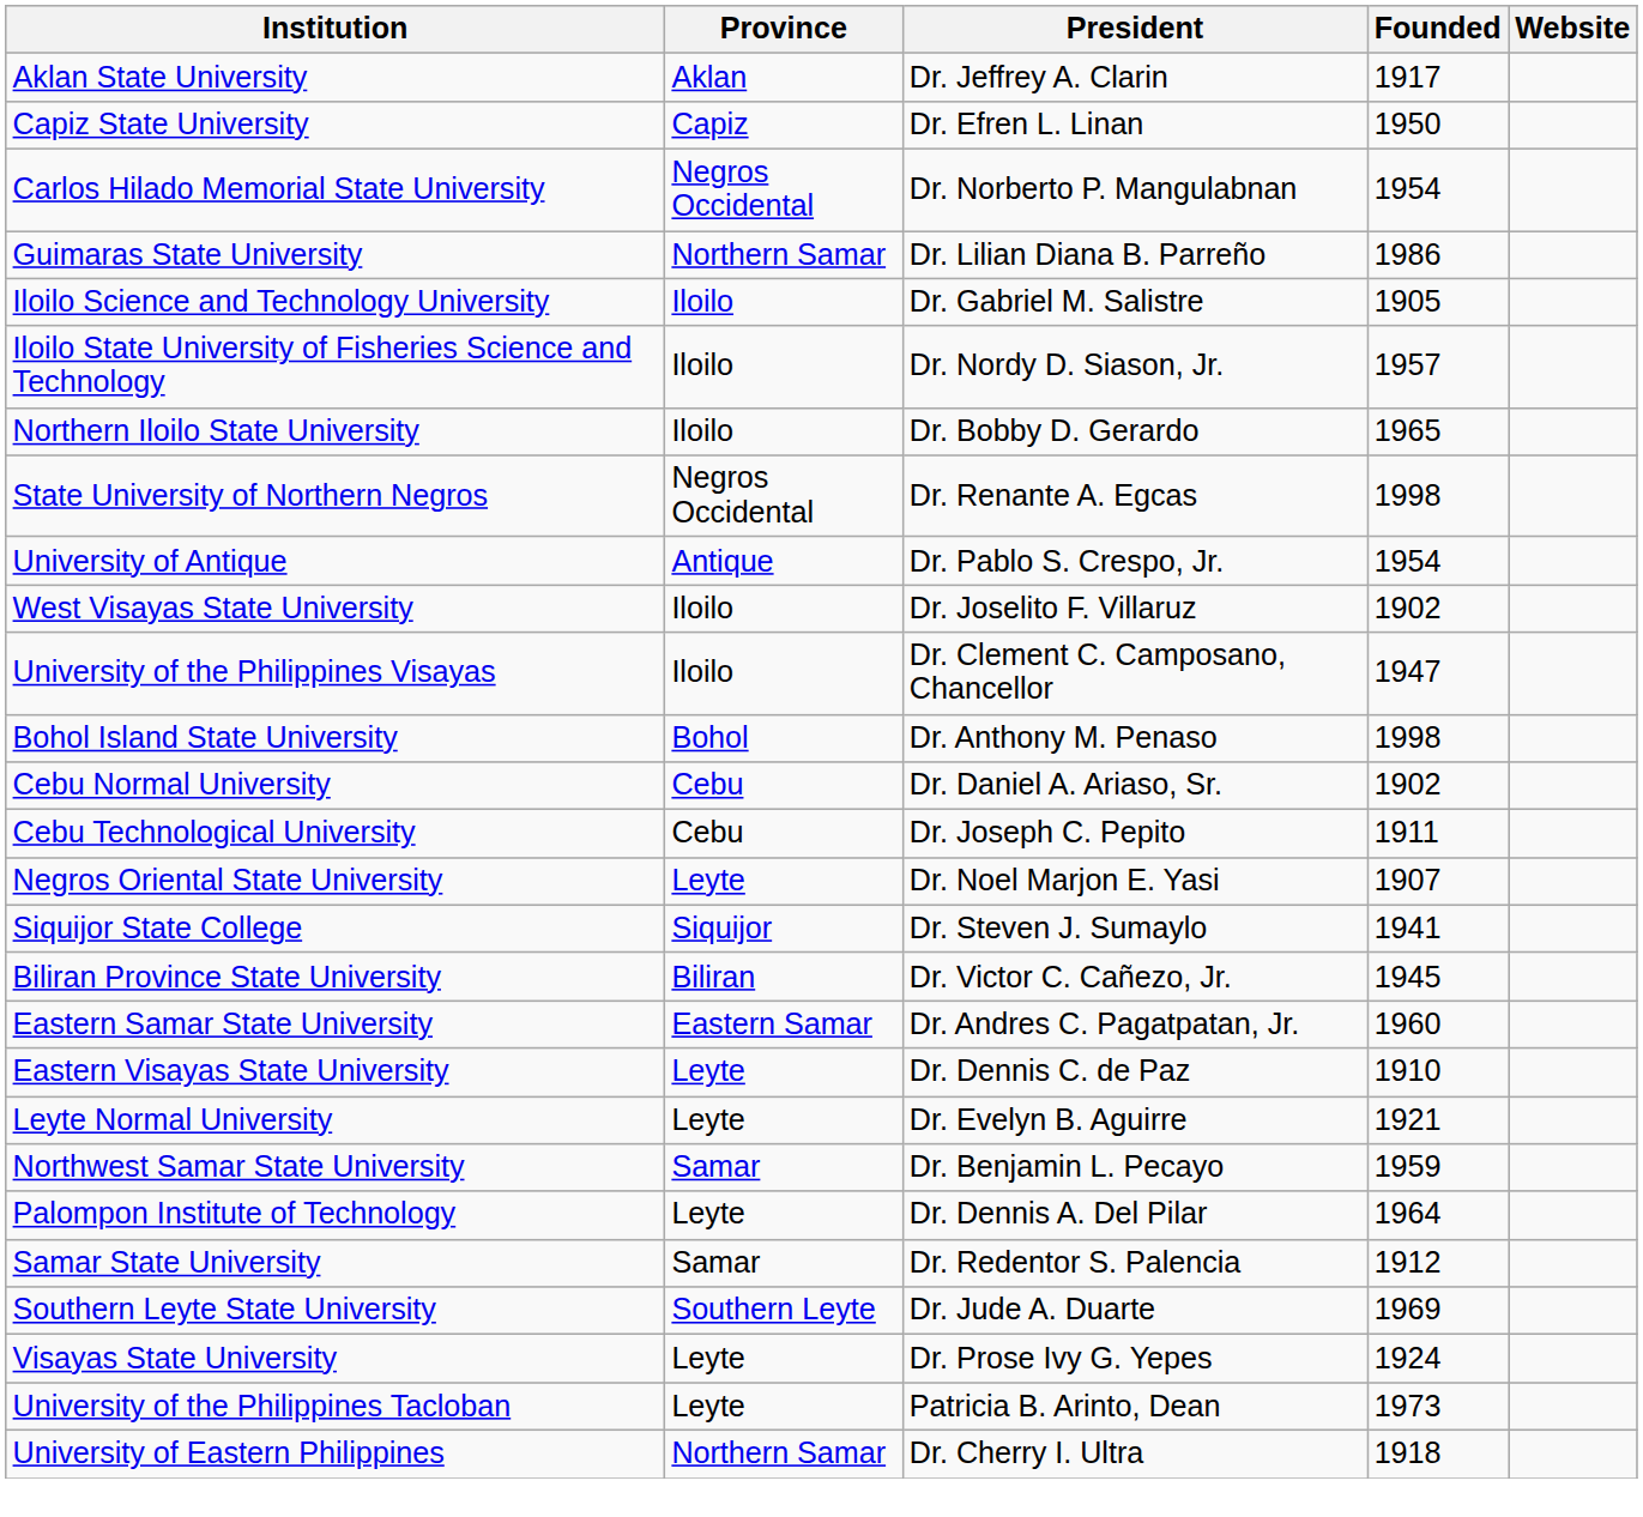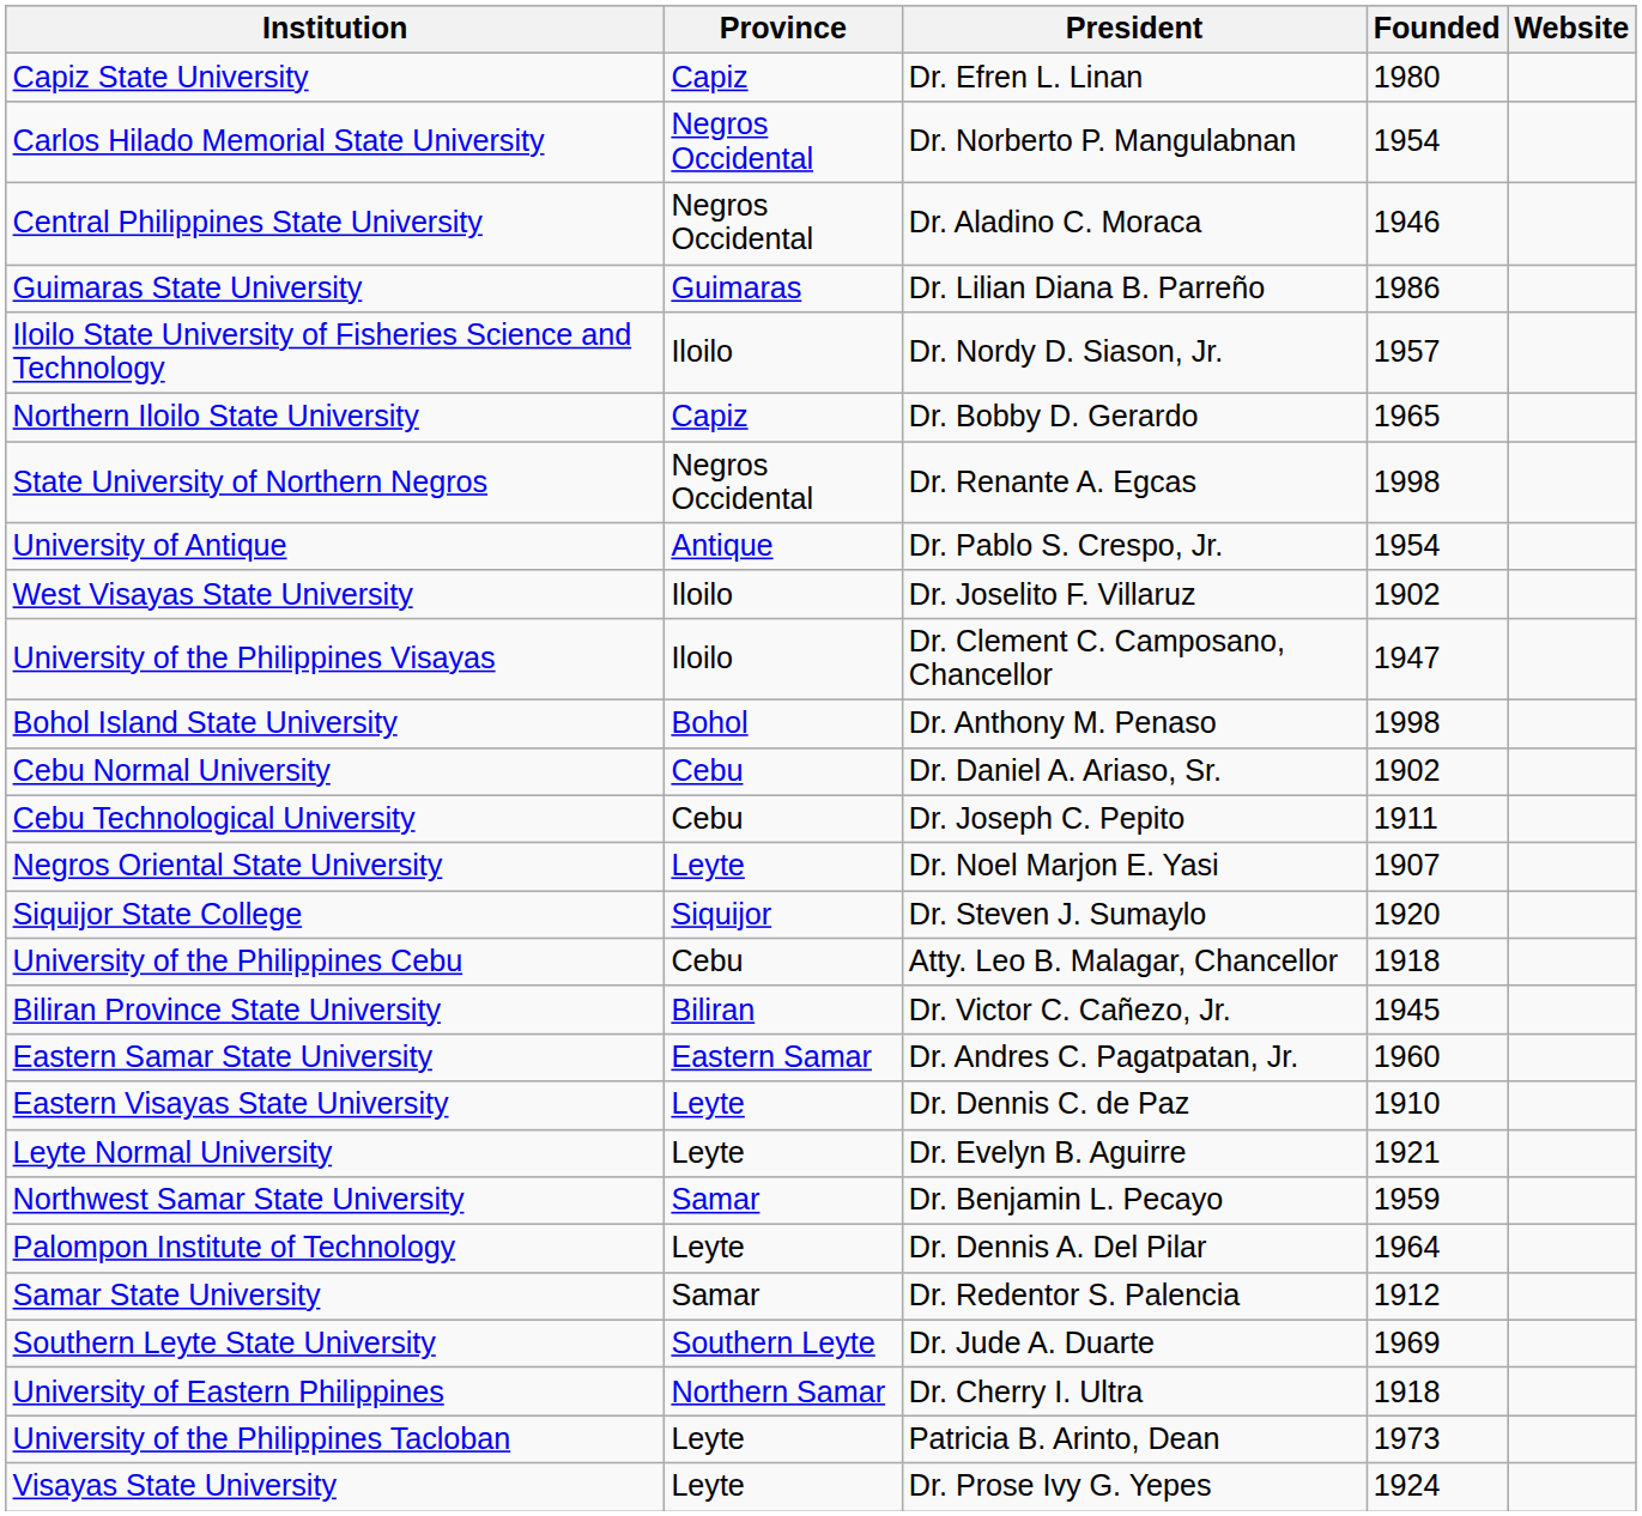 <table class="wikitable sortable">
 <tr>
 <th>Institution</th>
 <th>Province</th>
 <th>President</th>
 <th>Founded</th>
 <th>Website</th>
 </tr>
 <tr>
-<td><a href='#'>Aklan State University</a></td>
-<td><a href='#'>Aklan</a></td>
-<td>Dr. Jeffrey A. Clarin</td>
-<td>1917</td>
-<td></td>
-</tr>
-<tr>
 <td><a href='#'>Capiz State University</a></td>
 <td><a href='#'>Capiz</a></td>
 <td>Dr. Efren L. Linan</td>
-<td>1950</td>
+<td>1980</td>
 <td></td>
 </tr>
 <tr>
 <td><a href='#'>Carlos Hilado Memorial State University</a></td>
 <td><a href='#'>Negros Occidental</a></td>
 <td>Dr. Norberto P. Mangulabnan</td>
 <td>1954</td>
 <td></td>
 </tr>
 <tr>
-<td><a href='#'>Guimaras State University</a></td>
-<td><a href='#'>Northern Samar</a></td>
-<td>Dr. Lilian Diana B. Parreño</td>
-<td>1986</td>
+<td><a href='#'>Central Philippines State University</a></td>
+<td>Negros Occidental</td>
+<td>Dr. Aladino C. Moraca</td>
+<td>1946</td>
 <td></td>
 </tr>
 <tr>
-<td><a href='#'>Iloilo Science and Technology University</a></td>
-<td><a href='#'>Iloilo</a></td>
-<td>Dr. Gabriel M. Salistre</td>
-<td>1905</td>
+<td><a href='#'>Guimaras State University</a></td>
+<td><a href='#'>Guimaras</a></td>
+<td>Dr. Lilian Diana B. Parreño</td>
+<td>1986</td>
 <td></td>
 </tr>
 <tr>
 <td><a href='#'>Iloilo State University of Fisheries Science and Technology</a></td>
 <td>Iloilo</td>
 <td>Dr. Nordy D. Siason, Jr.</td>
 <td>1957</td>
 <td></td>
 </tr>
 <tr>
 <td><a href='#'>Northern Iloilo State University</a></td>
-<td>Iloilo</td>
+<td><a href='#'>Capiz</a></td>
 <td>Dr. Bobby D. Gerardo</td>
 <td>1965</td>
 <td></td>
 </tr>
 <tr>
 <td><a href='#'>State University of Northern Negros</a></td>
 <td>Negros Occidental</td>
 <td>Dr. Renante A. Egcas</td>
 <td>1998</td>
 <td></td>
 </tr>
 <tr>
 <td><a href='#'>University of Antique</a></td>
 <td><a href='#'>Antique</a></td>
 <td>Dr. Pablo S. Crespo, Jr.</td>
 <td>1954</td>
 <td></td>
 </tr>
 <tr>
 <td><a href='#'>West Visayas State University</a></td>
 <td>Iloilo</td>
 <td>Dr. Joselito F. Villaruz</td>
 <td>1902</td>
 <td></td>
 </tr>
 <tr>
 <td><a href='#'>University of the Philippines Visayas</a></td>
 <td>Iloilo</td>
 <td>Dr. Clement C. Camposano, Chancellor</td>
 <td>1947</td>
 <td></td>
 </tr>
 <tr>
 <td><a href='#'>Bohol Island State University</a></td>
 <td><a href='#'>Bohol</a></td>
 <td>Dr. Anthony M. Penaso</td>
 <td>1998</td>
 <td></td>
 </tr>
 <tr>
 <td><a href='#'>Cebu Normal University</a></td>
 <td><a href='#'>Cebu</a></td>
 <td>Dr. Daniel A. Ariaso, Sr.</td>
 <td>1902</td>
 <td></td>
 </tr>
 <tr>
 <td><a href='#'>Cebu Technological University</a></td>
 <td>Cebu</td>
 <td>Dr. Joseph C. Pepito</td>
 <td>1911</td>
 <td></td>
 </tr>
 <tr>
 <td><a href='#'>Negros Oriental State University</a></td>
 <td><a href='#'>Leyte</a></td>
 <td>Dr. Noel Marjon E. Yasi</td>
 <td>1907</td>
 <td></td>
 </tr>
 <tr>
 <td><a href='#'>Siquijor State College</a></td>
 <td><a href='#'>Siquijor</a></td>
 <td>Dr. Steven J. Sumaylo</td>
-<td>1941</td>
+<td>1920</td>
+<td></td>
+</tr>
+<tr>
+<td><a href='#'>University of the Philippines Cebu</a></td>
+<td>Cebu</td>
+<td>Atty. Leo B. Malagar, Chancellor</td>
+<td>1918</td>
 <td></td>
 </tr>
 <tr>
 <td><a href='#'>Biliran Province State University</a></td>
 <td><a href='#'>Biliran</a></td>
 <td>Dr. Victor C. Cañezo, Jr.</td>
 <td>1945</td>
 <td></td>
 </tr>
 <tr>
 <td><a href='#'>Eastern Samar State University</a></td>
 <td><a href='#'>Eastern Samar</a></td>
 <td>Dr. Andres C. Pagatpatan, Jr.</td>
 <td>1960</td>
 <td></td>
 </tr>
 <tr>
 <td><a href='#'>Eastern Visayas State University</a></td>
 <td><a href='#'>Leyte</a></td>
 <td>Dr. Dennis C. de Paz</td>
 <td>1910</td>
 <td></td>
 </tr>
 <tr>
 <td><a href='#'>Leyte Normal University</a></td>
 <td>Leyte</td>
 <td>Dr. Evelyn B. Aguirre</td>
 <td>1921</td>
 <td></td>
 </tr>
 <tr>
 <td><a href='#'>Northwest Samar State University</a></td>
 <td><a href='#'>Samar</a></td>
 <td>Dr. Benjamin L. Pecayo</td>
 <td>1959</td>
 <td></td>
 </tr>
 <tr>
 <td><a href='#'>Palompon Institute of Technology</a></td>
 <td>Leyte</td>
 <td>Dr. Dennis A. Del Pilar</td>
 <td>1964</td>
 <td></td>
 </tr>
 <tr>
 <td><a href='#'>Samar State University</a></td>
 <td>Samar</td>
 <td>Dr. Redentor S. Palencia</td>
 <td>1912</td>
 <td></td>
 </tr>
 <tr>
 <td><a href='#'>Southern Leyte State University</a></td>
 <td><a href='#'>Southern Leyte</a></td>
 <td>Dr. Jude A. Duarte</td>
 <td>1969</td>
 <td></td>
 </tr>
 <tr>
-<td><a href='#'>Visayas State University</a></td>
-<td>Leyte</td>
-<td>Dr. Prose Ivy G. Yepes</td>
-<td>1924</td>
+<td><a href='#'>University of Eastern Philippines</a></td>
+<td><a href='#'>Northern Samar</a></td>
+<td>Dr. Cherry I. Ultra</td>
+<td>1918</td>
 <td></td>
 </tr>
 <tr>
 <td><a href='#'>University of the Philippines Tacloban</a></td>
 <td>Leyte</td>
 <td>Patricia B. Arinto, Dean</td>
 <td>1973</td>
 <td></td>
 </tr>
 <tr>
-<td><a href='#'>University of Eastern Philippines</a></td>
-<td><a href='#'>Northern Samar</a></td>
-<td>Dr. Cherry I. Ultra</td>
-<td>1918</td>
+<td><a href='#'>Visayas State University</a></td>
+<td>Leyte</td>
+<td>Dr. Prose Ivy G. Yepes</td>
+<td>1924</td>
 <td></td>
 </tr>
 </table>
